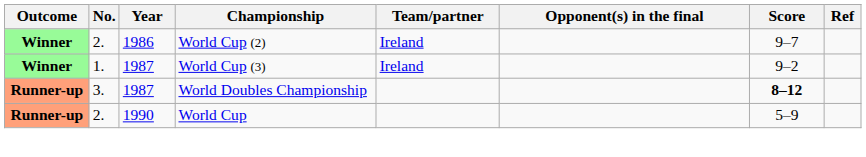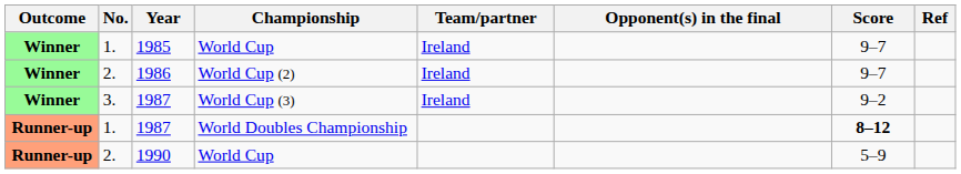 <table class="sortable wikitable plainrowheaders">
 <tr>
 <th scope="col" width="80">Outcome</th>
 <th scope="col" width="20">No.</th>
 <th scope="col" width="50">Year</th>
 <th scope="col" width="200">Championship</th>
 <th scope="col" width="120">Team/partner</th>
 <th scope="col" width="250">Opponent(s) in the final</th>
 <th scope="col" width="70">Score</th>
 <th scope="col" style="width:30px;">Ref</th>
 </tr>
 <tr>
 <th scope="row" style="background:#98FB98">Winner</th>
+<td>1.</td>
+<td><a href='#'>1985</a></td>
+<td><a href='#'>World Cup</a></td>
+<td><a href='#'>Ireland</a></td>
+<td></td>
+<td align="center">9–7</td>
+<td></td>
+</tr>
+<tr>
+<th scope="row" style="background:#98FB98">Winner</th>
 <td>2.</td>
 <td><a href='#'>1986</a></td>
 <td><a href='#'>World Cup</a> <small>(2)</small></td>
 <td><a href='#'>Ireland</a></td>
 <td></td>
 <td align="center">9–7</td>
 <td></td>
 </tr>
 <tr>
 <th scope="row" style="background:#98FB98">Winner</th>
-<td>1.</td>
+<td>3.</td>
 <td><a href='#'>1987</a></td>
 <td><a href='#'>World Cup</a> <small>(3)</small></td>
 <td><a href='#'>Ireland</a></td>
 <td></td>
 <td align="center">9–2</td>
 <td></td>
 </tr>
 <tr>
 <th scope="row" style="background:#ffa07a;">Runner-up</th>
-<td>3.</td>
+<td>1.</td>
 <td><a href='#'>1987</a></td>
 <td><a href='#'>World Doubles Championship</a></td>
 <td> </td>
 <td> <br> </td>
 <td align="center"><strong>8–12</strong></td>
 <td></td>
 </tr>
 <tr>
 <th scope="row" style="background:#ffa07a;">Runner-up</th>
 <td>2.</td>
 <td><a href='#'>1990</a></td>
 <td><a href='#'>World Cup</a></td>
 <td></td>
 <td></td>
 <td align="center">5–9</td>
 <td></td>
 </tr>
 </table>
